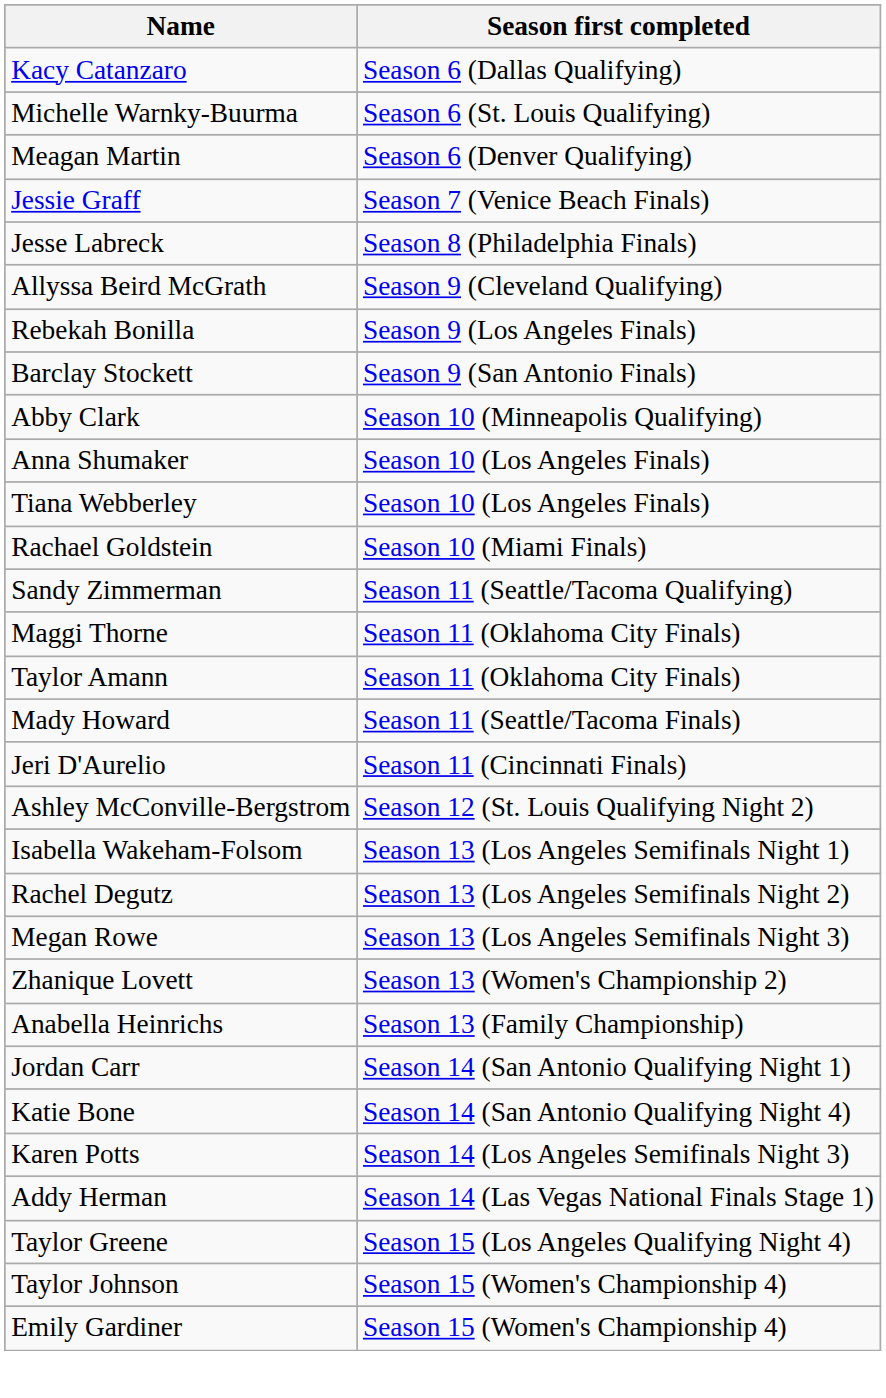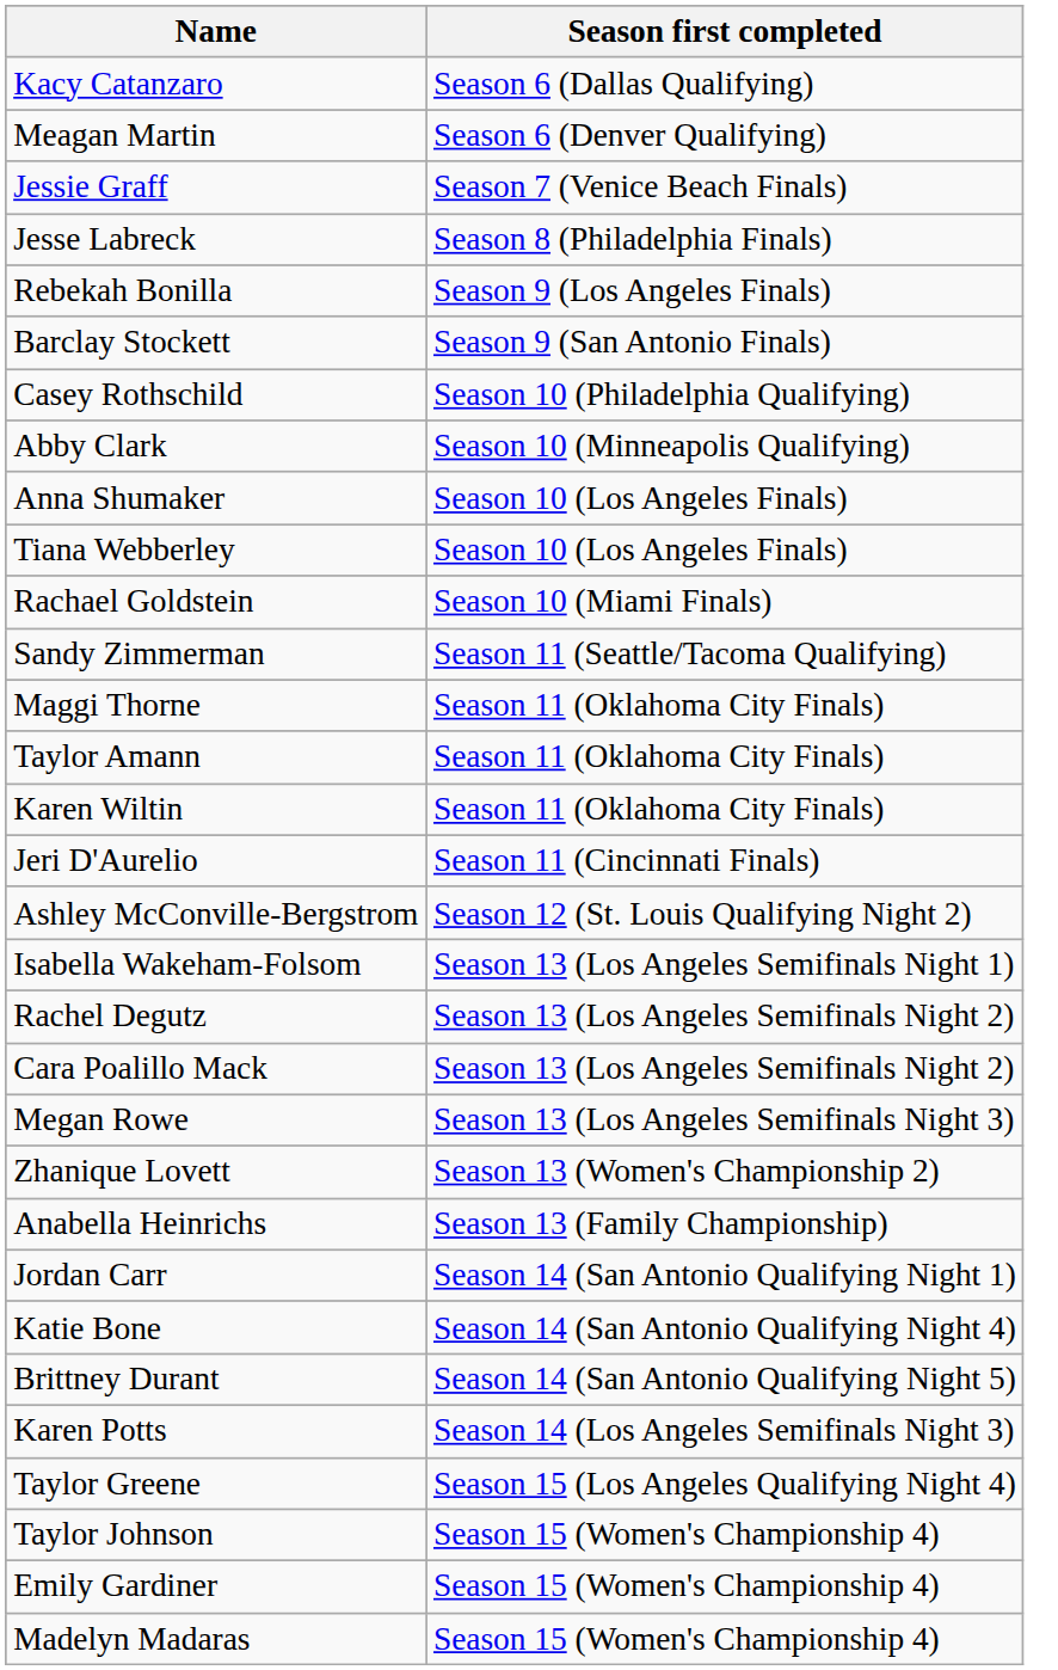 <table class="wikitable">
 <tr>
 <th>Name</th>
 <th>Season first completed</th>
 </tr>
 <tr>
 <td><a href='#'>Kacy Catanzaro</a></td>
 <td><a href='#'>Season 6</a> (Dallas Qualifying)</td>
-</tr>
-<tr>
-<td>Michelle Warnky-Buurma</td>
-<td><a href='#'>Season 6</a> (St. Louis Qualifying)</td>
 </tr>
 <tr>
 <td>Meagan Martin</td>
 <td><a href='#'>Season 6</a> (Denver Qualifying)</td>
 </tr>
 <tr>
 <td><a href='#'>Jessie Graff</a></td>
 <td><a href='#'>Season 7</a> (Venice Beach Finals)</td>
 </tr>
 <tr>
 <td>Jesse Labreck</td>
 <td><a href='#'>Season 8</a> (Philadelphia Finals)</td>
 </tr>
 <tr>
-<td>Allyssa Beird McGrath</td>
-<td><a href='#'>Season 9</a> (Cleveland Qualifying)</td>
-</tr>
-<tr>
 <td>Rebekah Bonilla</td>
 <td><a href='#'>Season 9</a> (Los Angeles Finals)</td>
 </tr>
 <tr>
 <td>Barclay Stockett</td>
 <td><a href='#'>Season 9</a> (San Antonio Finals)</td>
+</tr>
+<tr>
+<td>Casey Rothschild</td>
+<td><a href='#'>Season 10</a> (Philadelphia Qualifying)</td>
 </tr>
 <tr>
 <td>Abby Clark</td>
 <td><a href='#'>Season 10</a> (Minneapolis Qualifying)</td>
 </tr>
 <tr>
 <td>Anna Shumaker</td>
 <td><a href='#'>Season 10</a> (Los Angeles Finals)</td>
 </tr>
 <tr>
 <td>Tiana Webberley</td>
 <td><a href='#'>Season 10</a> (Los Angeles Finals)</td>
 </tr>
 <tr>
 <td>Rachael Goldstein</td>
 <td><a href='#'>Season 10</a> (Miami Finals)</td>
 </tr>
 <tr>
 <td>Sandy Zimmerman</td>
 <td><a href='#'>Season 11</a> (Seattle/Tacoma Qualifying)</td>
 </tr>
 <tr>
 <td>Maggi Thorne</td>
 <td><a href='#'>Season 11</a> (Oklahoma City Finals)</td>
 </tr>
 <tr>
 <td>Taylor Amann</td>
 <td><a href='#'>Season 11</a> (Oklahoma City Finals)</td>
 </tr>
 <tr>
-<td>Mady Howard</td>
-<td><a href='#'>Season 11</a> (Seattle/Tacoma Finals)</td>
+<td>Karen Wiltin</td>
+<td><a href='#'>Season 11</a> (Oklahoma City Finals)</td>
 </tr>
 <tr>
 <td>Jeri D'Aurelio</td>
 <td><a href='#'>Season 11</a> (Cincinnati Finals)</td>
 </tr>
 <tr>
 <td>Ashley McConville-Bergstrom</td>
 <td><a href='#'>Season 12</a> (St. Louis Qualifying Night 2)</td>
 </tr>
 <tr>
 <td>Isabella Wakeham-Folsom</td>
 <td><a href='#'>Season 13</a> (Los Angeles Semifinals Night 1)</td>
 </tr>
 <tr>
 <td>Rachel Degutz</td>
+<td><a href='#'>Season 13</a> (Los Angeles Semifinals Night 2)</td>
+</tr>
+<tr>
+<td>Cara Poalillo Mack</td>
 <td><a href='#'>Season 13</a> (Los Angeles Semifinals Night 2)</td>
 </tr>
 <tr>
 <td>Megan Rowe</td>
 <td><a href='#'>Season 13</a> (Los Angeles Semifinals Night 3)</td>
 </tr>
 <tr>
 <td>Zhanique Lovett</td>
 <td><a href='#'>Season 13</a> (Women's Championship 2)</td>
 </tr>
 <tr>
 <td>Anabella Heinrichs</td>
 <td><a href='#'>Season 13</a> (Family Championship)</td>
 </tr>
 <tr>
 <td>Jordan Carr</td>
 <td><a href='#'>Season 14</a> (San Antonio Qualifying Night 1)</td>
 </tr>
 <tr>
 <td>Katie Bone</td>
 <td><a href='#'>Season 14</a> (San Antonio Qualifying Night 4)</td>
 </tr>
 <tr>
+<td>Brittney Durant</td>
+<td><a href='#'>Season 14</a> (San Antonio Qualifying Night 5)</td>
+</tr>
+<tr>
 <td>Karen Potts</td>
 <td><a href='#'>Season 14</a> (Los Angeles Semifinals Night 3)</td>
-</tr>
-<tr>
-<td>Addy Herman</td>
-<td><a href='#'>Season 14</a> (Las Vegas National Finals Stage 1)</td>
 </tr>
 <tr>
 <td>Taylor Greene</td>
 <td><a href='#'>Season 15</a> (Los Angeles Qualifying Night 4)</td>
 </tr>
 <tr>
 <td>Taylor Johnson</td>
 <td><a href='#'>Season 15</a> (Women's Championship 4)</td>
 </tr>
 <tr>
 <td>Emily Gardiner</td>
 <td><a href='#'>Season 15</a> (Women's Championship 4)</td>
 </tr>
+<tr>
+<td>Madelyn Madaras</td>
+<td><a href='#'>Season 15</a> (Women's Championship 4)</td>
+</tr>
 </table>
